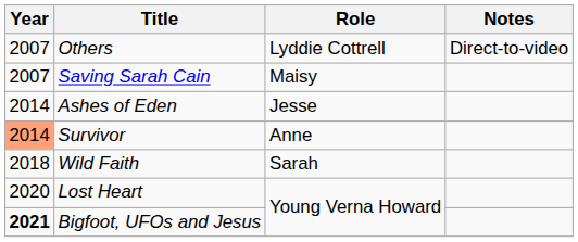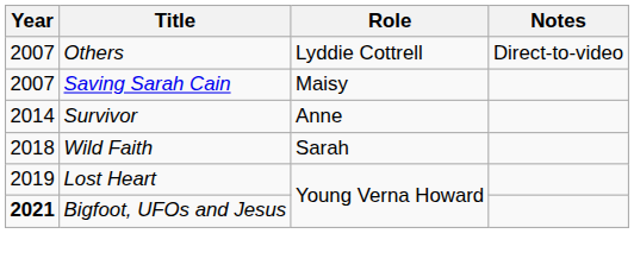 <table class="wikitable sortable">
 <tr>
 <th>Year</th>
 <th>Title</th>
 <th>Role</th>
 <th>Notes</th>
 </tr>
 <tr>
 <td>2007</td>
 <td><em>Others</em></td>
 <td>Lyddie Cottrell</td>
 <td>Direct-to-video</td>
 </tr>
 <tr>
 <td>2007</td>
 <td><em><a href='#'>Saving Sarah Cain</a></em></td>
 <td>Maisy</td>
 <td></td>
 </tr>
 <tr>
 <td>2014</td>
-<td><em>Ashes of Eden</em></td>
-<td>Jesse</td>
-<td></td>
-</tr>
-<tr>
-<td style="background: lightsalmon;">2014</td>
 <td><em>Survivor</em></td>
 <td>Anne</td>
 <td></td>
 </tr>
 <tr>
 <td>2018</td>
 <td><em>Wild Faith</em></td>
 <td>Sarah</td>
 <td></td>
 </tr>
 <tr>
-<td>2020</td>
+<td>2019</td>
 <td><em>Lost Heart</em></td>
 <td rowspan="2">Young Verna Howard</td>
 <td></td>
 </tr>
 <tr>
 <td><strong>2021</strong></td>
 <td><em>Bigfoot, UFOs and Jesus</em></td>
 <td></td>
 </tr>
 </table>
